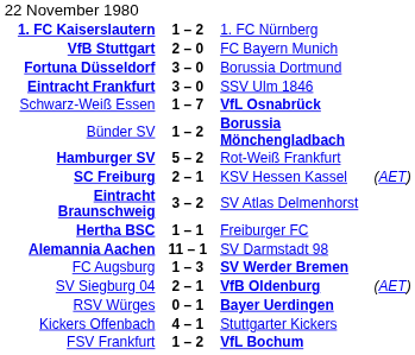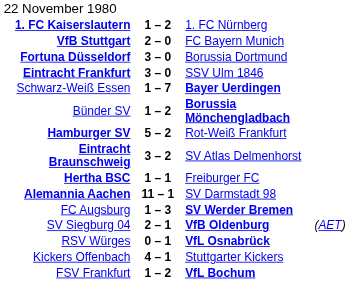 <table width=100% cellspacing=1>
 <tr>
 <th width=25%></th>
 <th width=10%></th>
 <th width=25%></th>
 <th></th>
 </tr>
 <tr>
 <td>22 November 1980</td>
 </tr>
 <tr style=font-size:90%>
 <td align=right><strong><a href='#'>1. FC Kaiserslautern</a></strong></td>
 <td align=center><strong>1 – 2</strong></td>
 <td><a href='#'>1. FC Nürnberg</a></td>
 </tr>
 <tr style=font-size:90%>
 <td align=right><strong><a href='#'>VfB Stuttgart</a></strong></td>
 <td align=center><strong>2 – 0</strong></td>
 <td><a href='#'>FC Bayern Munich</a></td>
 </tr>
 <tr style=font-size:90%>
 <td align=right><strong><a href='#'>Fortuna Düsseldorf</a></strong></td>
 <td align=center><strong>3 – 0</strong></td>
 <td><a href='#'>Borussia Dortmund</a></td>
 </tr>
 <tr style=font-size:90%>
 <td align=right><strong><a href='#'>Eintracht Frankfurt</a></strong></td>
 <td align=center><strong>3 – 0</strong></td>
 <td><a href='#'>SSV Ulm 1846</a></td>
 </tr>
 <tr style=font-size:90%>
 <td align=right><a href='#'>Schwarz-Weiß Essen</a></td>
 <td align=center><strong>1 – 7</strong></td>
-<td><strong><a href='#'>VfL Osnabrück</a></strong></td>
+<td><strong><a href='#'>Bayer Uerdingen</a></strong></td>
 </tr>
 <tr style=font-size:90%>
 <td align=right><a href='#'>Bünder SV</a></td>
 <td align=center><strong>1 – 2</strong></td>
 <td><strong><a href='#'>Borussia Mönchengladbach</a></strong></td>
 </tr>
 <tr style=font-size:90%>
 <td align=right><strong><a href='#'>Hamburger SV</a></strong></td>
 <td align=center><strong>5 – 2</strong></td>
 <td><a href='#'>Rot-Weiß Frankfurt</a></td>
-</tr>
-<tr style=font-size:90%>
-<td align=right><strong><a href='#'>SC Freiburg</a></strong></td>
-<td align=center><strong>2 – 1</strong></td>
-<td><a href='#'>KSV Hessen Kassel</a></td>
-<td><em>(<a href='#'>AET</a>)</em></td>
 </tr>
 <tr style=font-size:90%>
 <td align=right><strong><a href='#'>Eintracht Braunschweig</a></strong></td>
 <td align=center><strong>3 – 2</strong></td>
 <td><a href='#'>SV Atlas Delmenhorst</a></td>
 </tr>
 <tr style=font-size:90%>
 <td align=right><strong><a href='#'>Hertha BSC</a></strong></td>
 <td align=center><strong>1 – 1</strong></td>
 <td><a href='#'>Freiburger FC</a></td>
 </tr>
 <tr style=font-size:90%>
 <td align=right><strong><a href='#'>Alemannia Aachen</a></strong></td>
 <td align=center><strong>11 – 1</strong></td>
 <td><a href='#'>SV Darmstadt 98</a></td>
 </tr>
 <tr style=font-size:90%>
 <td align=right><a href='#'>FC Augsburg</a></td>
 <td align=center><strong>1 – 3</strong></td>
 <td><strong><a href='#'>SV Werder Bremen</a></strong></td>
 </tr>
 <tr style=font-size:90%>
 <td align=right><a href='#'>SV Siegburg 04</a></td>
 <td align=center><strong>2 – 1</strong></td>
 <td><strong><a href='#'>VfB Oldenburg</a></strong></td>
 <td><em>(<a href='#'>AET</a>)</em></td>
 </tr>
 <tr style=font-size:90%>
 <td align=right><a href='#'>RSV Würges</a></td>
 <td align=center><strong>0 – 1</strong></td>
-<td><strong><a href='#'>Bayer Uerdingen</a></strong></td>
+<td><strong><a href='#'>VfL Osnabrück</a></strong></td>
 </tr>
 <tr style=font-size:90%>
 <td align=right><a href='#'>Kickers Offenbach</a></td>
 <td align=center><strong>4 – 1</strong></td>
 <td><a href='#'>Stuttgarter Kickers</a></td>
 </tr>
 <tr style=font-size:90%>
 <td align=right><a href='#'>FSV Frankfurt</a></td>
 <td align=center><strong>1 – 2</strong></td>
 <td><strong><a href='#'>VfL Bochum</a></strong></td>
 </tr>
 </table>
